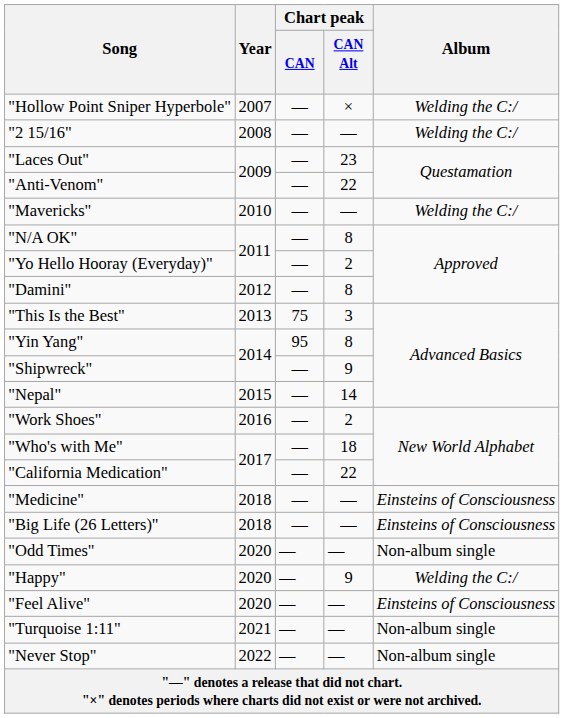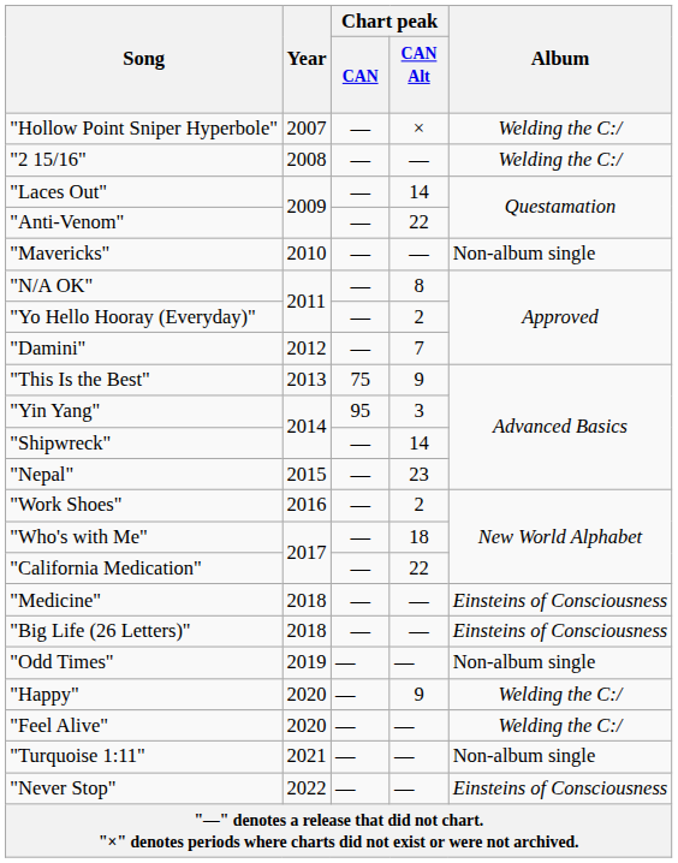 <table class="wikitable">
 <tr>
 <th rowspan="2">Song</th>
 <th rowspan="2">Year</th>
 <th colspan="2">Chart peak</th>
 <th rowspan="2">Album</th>
 </tr>
 <tr>
 <th width="40"><small><a href='#'>CAN</a></small></th>
 <th width="40"><small><a href='#'>CAN<br>Alt</a></small><br><br></th>
 </tr>
 <tr>
 <td>"Hollow Point Sniper Hyperbole"</td>
 <td>2007</td>
 <td align="center">—</td>
 <td align="center">×</td>
 <td align="center"><em>Welding the C:/</em></td>
 </tr>
 <tr>
 <td>"2 15/16"</td>
 <td>2008</td>
 <td align="center">—</td>
 <td align="center">—</td>
 <td align="center"><em>Welding the C:/</em></td>
 </tr>
 <tr>
 <td>"Laces Out"</td>
 <td rowspan="2">2009</td>
 <td align="center">—</td>
-<td align="center">23</td>
+<td align="center">14</td>
 <td align="center" rowspan="2"><em>Questamation</em></td>
 </tr>
 <tr>
 <td>"Anti-Venom"</td>
 <td align="center">—</td>
 <td align="center">22</td>
 </tr>
 <tr>
 <td>"Mavericks"</td>
 <td>2010</td>
 <td align="center">—</td>
 <td align="center">—</td>
-<td align="center"><em>Welding the C:/</em></td>
+<td>Non-album single</td>
 </tr>
 <tr>
 <td>"N/A OK"</td>
 <td rowspan="2">2011</td>
 <td align="center">—</td>
 <td align="center">8</td>
 <td align="center" rowspan="3"><em>Approved</em></td>
 </tr>
 <tr>
 <td>"Yo Hello Hooray (Everyday)"</td>
 <td align="center">—</td>
 <td align="center">2</td>
 </tr>
 <tr>
 <td>"Damini"</td>
 <td>2012</td>
 <td align="center">—</td>
-<td align="center">8</td>
+<td align="center">7</td>
 </tr>
 <tr>
 <td>"This Is the Best"</td>
 <td>2013</td>
 <td align="center">75</td>
-<td align="center">3</td>
+<td align="center">9</td>
 <td align="center" rowspan="4"><em>Advanced Basics</em></td>
 </tr>
 <tr>
 <td>"Yin Yang"</td>
 <td rowspan="2">2014</td>
 <td align="center">95</td>
-<td align="center">8</td>
+<td align="center">3</td>
 </tr>
 <tr>
 <td>"Shipwreck"</td>
 <td align="center">—</td>
-<td align="center">9</td>
+<td align="center">14</td>
 </tr>
 <tr>
 <td>"Nepal"</td>
 <td>2015</td>
 <td align="center">—</td>
-<td align="center">14</td>
+<td align="center">23</td>
 </tr>
 <tr>
 <td>"Work Shoes"</td>
 <td>2016</td>
 <td align="center">—</td>
 <td align="center">2</td>
 <td align="center" rowspan="3"><em>New World Alphabet</em></td>
 </tr>
 <tr>
 <td>"Who's with Me"</td>
 <td rowspan="2">2017</td>
 <td align="center">—</td>
 <td align="center">18</td>
 </tr>
 <tr>
 <td>"California Medication"</td>
 <td align="center">—</td>
 <td align="center">22</td>
 </tr>
 <tr>
 <td>"Medicine"</td>
 <td>2018</td>
 <td align="center">—</td>
 <td align="center">—</td>
 <td><em>Einsteins of Consciousness</em></td>
 </tr>
 <tr>
 <td>"Big Life (26 Letters)"</td>
 <td>2018</td>
 <td align="center">—</td>
 <td align="center">—</td>
 <td><em>Einsteins of Consciousness</em></td>
 </tr>
 <tr>
 <td>"Odd Times"</td>
-<td>2020</td>
+<td>2019</td>
 <td>—</td>
 <td>—</td>
 <td>Non-album single</td>
 </tr>
 <tr>
 <td>"Happy"</td>
 <td>2020</td>
 <td>—</td>
 <td align="center">9</td>
 <td align="center"><em>Welding the C:/</em></td>
 </tr>
 <tr>
 <td>"Feel Alive"</td>
 <td>2020</td>
 <td>—</td>
 <td>—</td>
-<td><em>Einsteins of Consciousness</em></td>
+<td align="center"><em>Welding the C:/</em></td>
 </tr>
 <tr>
 <td>"Turquoise 1:11"</td>
 <td>2021</td>
 <td>—</td>
 <td>—</td>
 <td>Non-album single</td>
 </tr>
 <tr>
 <td>"Never Stop"</td>
 <td>2022</td>
 <td>—</td>
 <td>—</td>
-<td>Non-album single</td>
+<td><em>Einsteins of Consciousness</em></td>
 </tr>
 <tr>
 <th colspan="7"><small>"—" denotes a release that did not chart.<br>"×" denotes periods where charts did not exist or were not archived.</small></th>
 </tr>
 </table>
